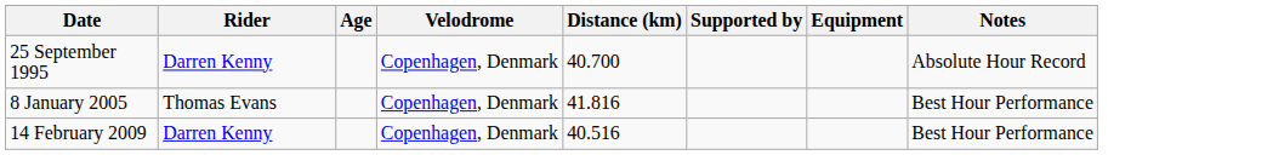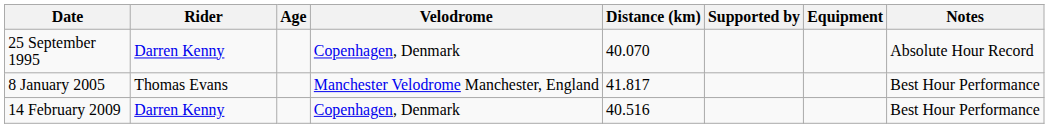 <table class="wikitable sortable">
 <tr>
 <th width=120>Date</th>
 <th width=140>Rider</th>
 <th>Age</th>
 <th>Velodrome</th>
 <th>Distance (km)</th>
 <th>Supported by</th>
 <th>Equipment</th>
 <th>Notes</th>
 </tr>
 <tr>
 <td>25 September 1995</td>
 <td> <a href='#'>Darren Kenny</a></td>
 <td></td>
 <td><a href='#'>Copenhagen</a>, Denmark</td>
-<td>40.700</td>
+<td>40.070</td>
 <td></td>
 <td></td>
 <td>Absolute Hour Record</td>
 </tr>
 <tr>
 <td>8 January 2005</td>
 <td> Thomas Evans</td>
 <td></td>
-<td><a href='#'>Copenhagen</a>, Denmark</td>
-<td>41.816</td>
+<td><a href='#'>Manchester Velodrome</a> Manchester, England</td>
+<td>41.817</td>
 <td></td>
 <td></td>
 <td>Best Hour Performance</td>
 </tr>
 <tr>
 <td>14 February 2009</td>
 <td> <a href='#'>Darren Kenny</a></td>
 <td></td>
 <td><a href='#'>Copenhagen</a>, Denmark</td>
 <td>40.516</td>
 <td></td>
 <td></td>
 <td>Best Hour Performance</td>
 </tr>
 </table>
